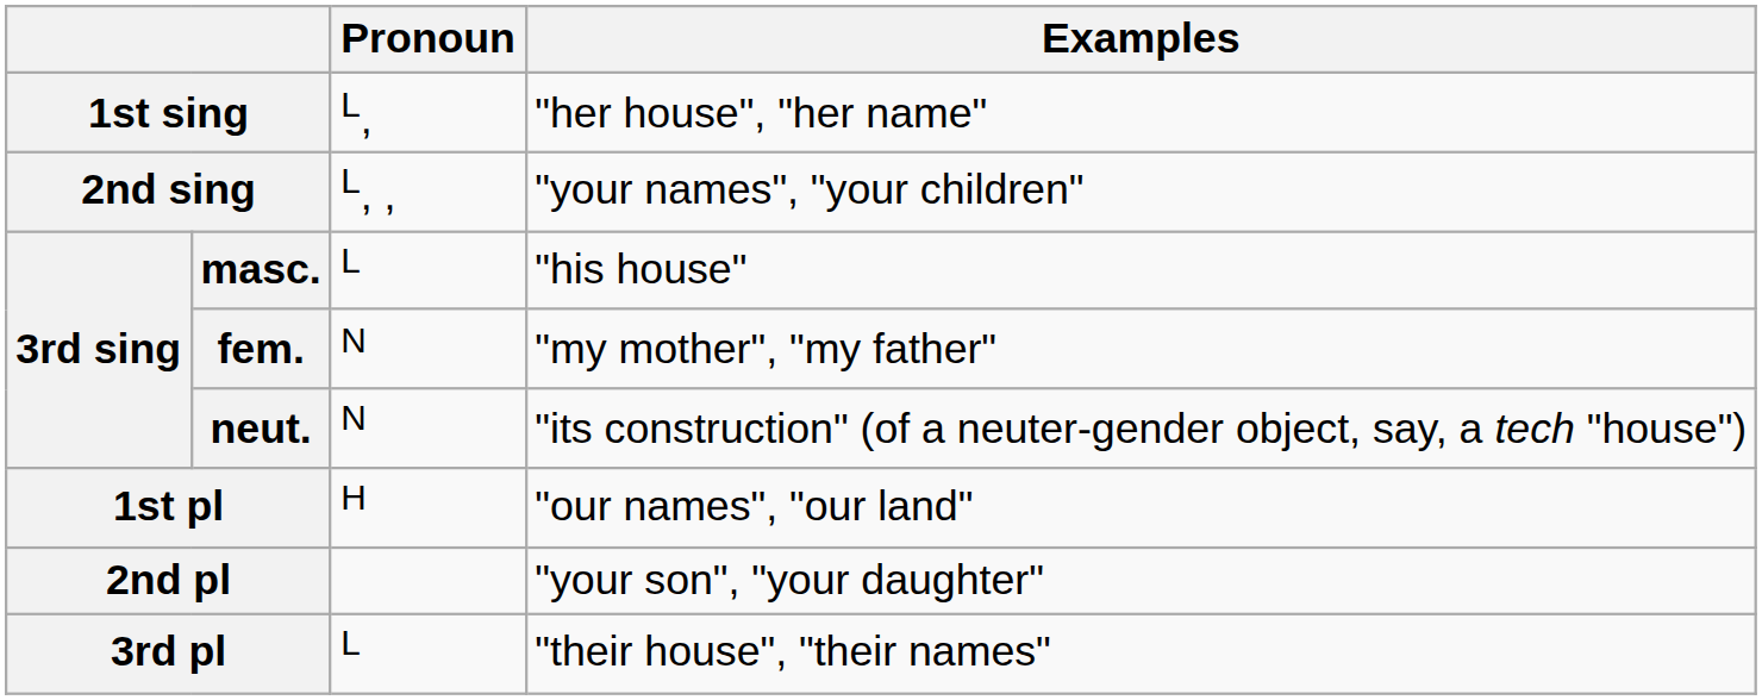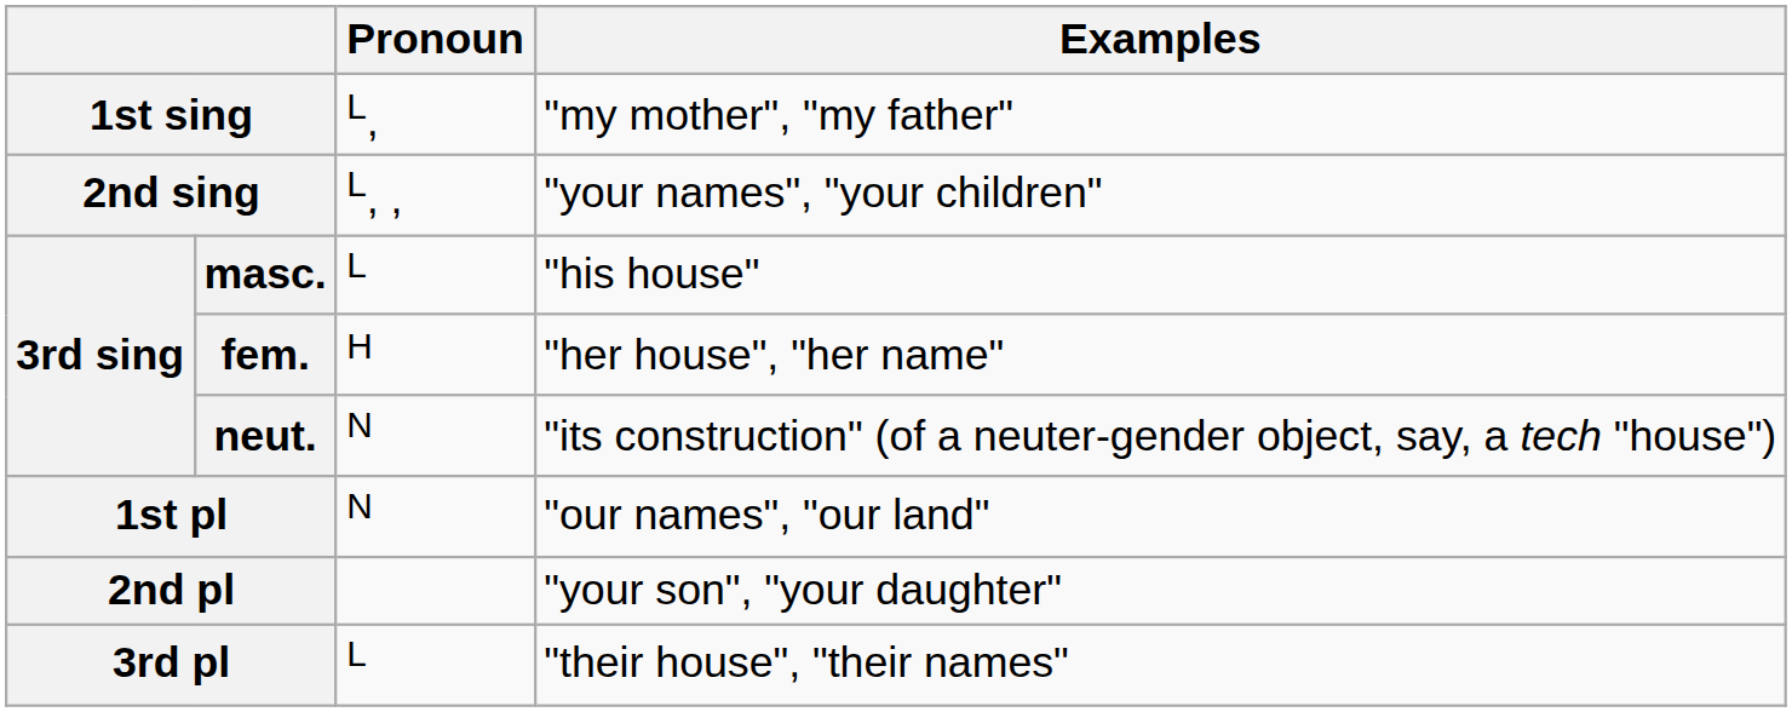 <table class="wikitable">
 <tr>
 <th colspan=2></th>
 <th>Pronoun</th>
 <th>Examples</th>
 </tr>
 <tr>
 <th colspan="2">1st sing</th>
 <td><sup>L</sup>, </td>
-<td>  "her house",   "her name"</td>
+<td>  "my mother",   "my father"</td>
 </tr>
 <tr>
 <th colspan="2">2nd sing</th>
 <td><sup>L</sup>, , </td>
 <td>  "your names",   "your children"</td>
 </tr>
 <tr>
 <th rowspan="3">3rd sing</th>
 <th>masc.</th>
 <td><sup>L</sup></td>
 <td>  "his house"</td>
 </tr>
 <tr>
 <th>fem.</th>
-<td><sup>N</sup></td>
-<td>  "my mother",   "my father"</td>
+<td><sup>H</sup></td>
+<td>  "her house",   "her name"</td>
 </tr>
 <tr>
 <th>neut.</th>
 <td><sup>N</sup></td>
 <td>  "its construction" (of a neuter-gender object, say, a <em>tech</em> "house")</td>
 </tr>
 <tr>
 <th colspan="2">1st pl</th>
-<td><sup>H</sup></td>
+<td><sup>N</sup></td>
 <td>  "our names",   "our land"</td>
 </tr>
 <tr>
 <th colspan="2">2nd pl</th>
 <td></td>
 <td>  "your son",   "your daughter"</td>
 </tr>
 <tr>
 <th colspan="2">3rd pl</th>
 <td><sup>L</sup></td>
 <td>  "their house",   "their names"</td>
 </tr>
 </table>
